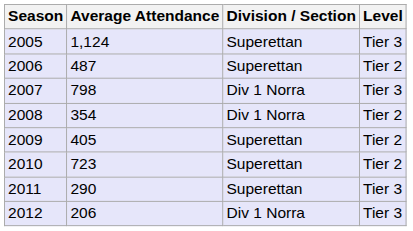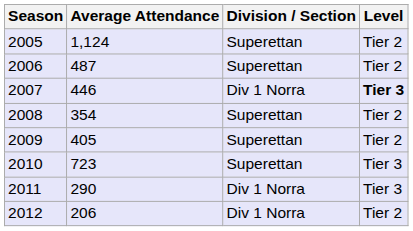 <table class="wikitable">
 <tr style="background:#f0f6fa;">
 <th><strong>Season</strong></th>
 <th><strong>Average Attendance</strong></th>
 <th><strong>Division / Section</strong></th>
 <th><strong>Level</strong></th>
 </tr>
 <tr>
 <td style="background:#E6E6FA;">2005</td>
 <td style="background:#E6E6FA;">1,124</td>
 <td style="background:#E6E6FA;">Superettan</td>
-<td style="background:#E6E6FA;">Tier 3</td>
+<td style="background:#E6E6FA;">Tier 2</td>
 </tr>
 <tr>
 <td style="background:#E6E6FA;">2006</td>
 <td style="background:#E6E6FA;">487</td>
 <td style="background:#E6E6FA;">Superettan</td>
 <td style="background:#E6E6FA;">Tier 2</td>
 </tr>
 <tr>
 <td style="background:#E6E6FA;">2007</td>
-<td style="background:#E6E6FA;">798</td>
+<td style="background:#E6E6FA;">446</td>
 <td style="background:#E6E6FA;">Div 1 Norra</td>
-<td style="background:#E6E6FA;">Tier 3</td>
+<td style="background:#E6E6FA;"><strong>Tier 3</strong></td>
 </tr>
 <tr>
 <td style="background:#E6E6FA;">2008</td>
 <td style="background:#E6E6FA;">354</td>
-<td style="background:#E6E6FA;">Div 1 Norra</td>
+<td style="background:#E6E6FA;">Superettan</td>
 <td style="background:#E6E6FA;">Tier 2</td>
 </tr>
 <tr>
 <td style="background:#E6E6FA;">2009</td>
 <td style="background:#E6E6FA;">405</td>
 <td style="background:#E6E6FA;">Superettan</td>
 <td style="background:#E6E6FA;">Tier 2</td>
 </tr>
 <tr>
 <td style="background:#E6E6FA;">2010</td>
 <td style="background:#E6E6FA;">723</td>
 <td style="background:#E6E6FA;">Superettan</td>
-<td style="background:#E6E6FA;">Tier 2</td>
+<td style="background:#E6E6FA;">Tier 3</td>
 </tr>
 <tr>
 <td style="background:#E6E6FA;">2011</td>
 <td style="background:#E6E6FA;">290</td>
-<td style="background:#E6E6FA;">Superettan</td>
+<td style="background:#E6E6FA;">Div 1 Norra</td>
 <td style="background:#E6E6FA;">Tier 3</td>
 </tr>
 <tr>
 <td style="background:#E6E6FA;">2012</td>
 <td style="background:#E6E6FA;">206</td>
 <td style="background:#E6E6FA;">Div 1 Norra</td>
-<td style="background:#E6E6FA;">Tier 3</td>
+<td style="background:#E6E6FA;">Tier 2</td>
 </tr>
 </table>
